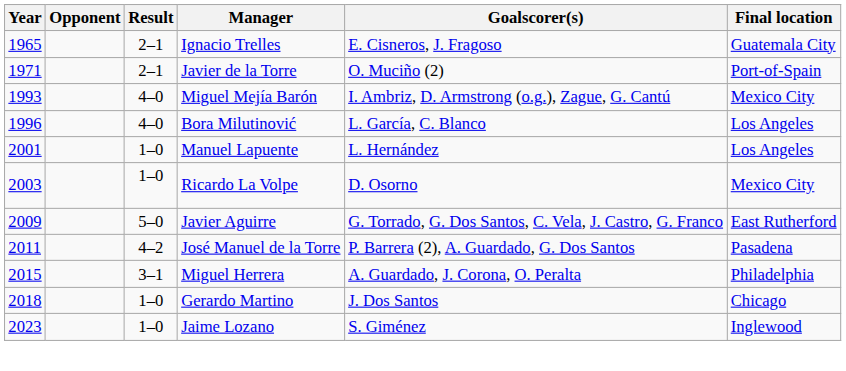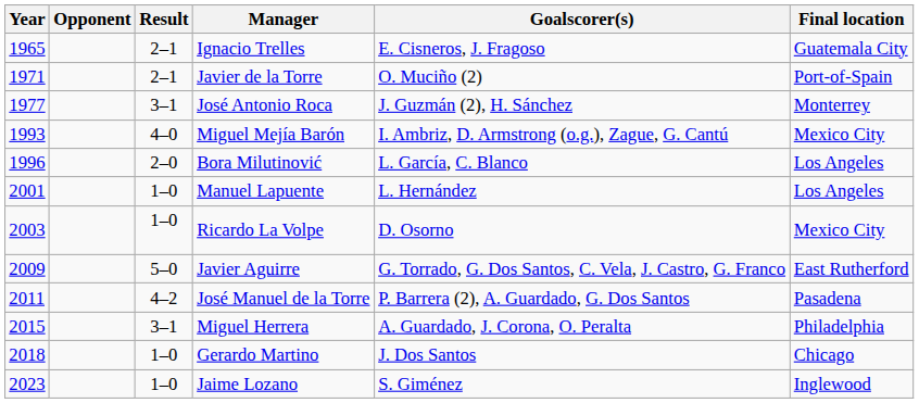 <table class="wikitable" style="text-align: left;">
 <tr>
 <th>Year</th>
 <th>Opponent</th>
 <th>Result</th>
 <th>Manager</th>
 <th>Goalscorer(s)</th>
 <th>Final location</th>
 </tr>
 <tr>
 <td><a href='#'>1965</a></td>
 <td></td>
 <td align=center>2–1</td>
 <td> <a href='#'>Ignacio Trelles</a></td>
 <td><a href='#'>E. Cisneros</a>, <a href='#'>J. Fragoso</a></td>
 <td> <a href='#'>Guatemala City</a></td>
 </tr>
 <tr>
 <td><a href='#'>1971</a></td>
 <td></td>
 <td align=center>2–1</td>
 <td> <a href='#'>Javier de la Torre</a></td>
 <td><a href='#'>O. Muciño</a> (2)</td>
 <td> <a href='#'>Port-of-Spain</a></td>
 </tr>
 <tr>
+<td><a href='#'>1977</a></td>
+<td></td>
+<td align=center>3–1</td>
+<td> <a href='#'>José Antonio Roca</a></td>
+<td><a href='#'>J. Guzmán</a> (2), <a href='#'>H. Sánchez</a></td>
+<td> <a href='#'>Monterrey</a></td>
+</tr>
+<tr>
 <td><a href='#'>1993</a></td>
 <td></td>
 <td align=center>4–0</td>
 <td> <a href='#'>Miguel Mejía Barón</a></td>
 <td><a href='#'>I. Ambriz</a>, <a href='#'>D. Armstrong</a> (<a href='#'>o.g.</a>), <a href='#'>Zague</a>, <a href='#'>G. Cantú</a></td>
 <td> <a href='#'>Mexico City</a></td>
 </tr>
 <tr>
 <td><a href='#'>1996</a></td>
 <td></td>
-<td align=center>4–0</td>
+<td align=center>2–0</td>
 <td> <a href='#'>Bora Milutinović</a></td>
 <td><a href='#'>L. García</a>, <a href='#'>C. Blanco</a></td>
 <td> <a href='#'>Los Angeles</a></td>
 </tr>
 <tr>
 <td><a href='#'>2001</a></td>
 <td></td>
 <td align=center>1–0</td>
 <td> <a href='#'>Manuel Lapuente</a></td>
 <td><a href='#'>L. Hernández</a></td>
 <td> <a href='#'>Los Angeles</a></td>
 </tr>
 <tr>
 <td><a href='#'>2003</a></td>
 <td></td>
 <td align=center>1–0<br><br></td>
 <td> <a href='#'>Ricardo La Volpe</a></td>
 <td><a href='#'>D. Osorno</a></td>
 <td> <a href='#'>Mexico City</a></td>
 </tr>
 <tr>
 <td><a href='#'>2009</a></td>
 <td></td>
 <td align=center>5–0</td>
 <td> <a href='#'>Javier Aguirre</a></td>
 <td><a href='#'>G. Torrado</a>, <a href='#'>G. Dos Santos</a>, <a href='#'>C. Vela</a>, <a href='#'>J. Castro</a>, <a href='#'>G. Franco</a></td>
 <td> <a href='#'>East Rutherford</a></td>
 </tr>
 <tr>
 <td><a href='#'>2011</a></td>
 <td></td>
 <td align=center>4–2</td>
 <td> <a href='#'>José Manuel de la Torre</a></td>
 <td><a href='#'>P. Barrera</a> (2), <a href='#'>A. Guardado</a>, <a href='#'>G. Dos Santos</a></td>
 <td> <a href='#'>Pasadena</a></td>
 </tr>
 <tr>
 <td><a href='#'>2015</a></td>
 <td></td>
 <td align=center>3–1</td>
 <td> <a href='#'>Miguel Herrera</a></td>
 <td><a href='#'>A. Guardado</a>, <a href='#'>J. Corona</a>, <a href='#'>O. Peralta</a></td>
 <td> <a href='#'>Philadelphia</a></td>
 </tr>
 <tr>
 <td><a href='#'>2018</a></td>
 <td></td>
 <td align=center>1–0</td>
 <td> <a href='#'>Gerardo Martino</a></td>
 <td><a href='#'>J. Dos Santos</a></td>
 <td> <a href='#'>Chicago</a></td>
 </tr>
 <tr>
 <td><a href='#'>2023</a></td>
 <td></td>
 <td align=center>1–0</td>
 <td> <a href='#'>Jaime Lozano</a></td>
 <td><a href='#'>S. Giménez</a></td>
 <td> <a href='#'>Inglewood</a></td>
 </tr>
 </table>
